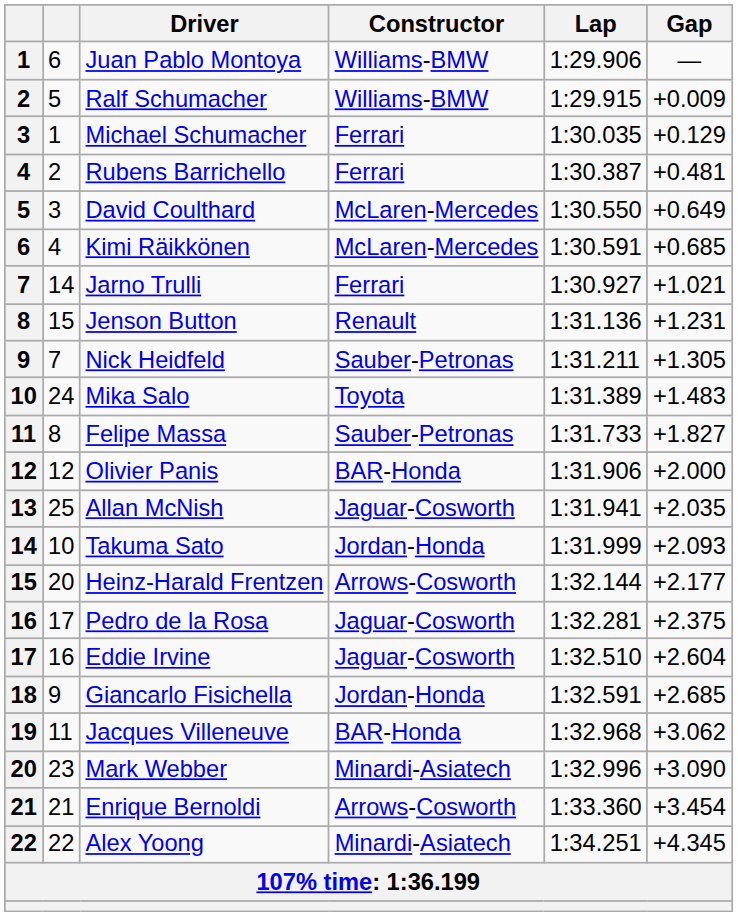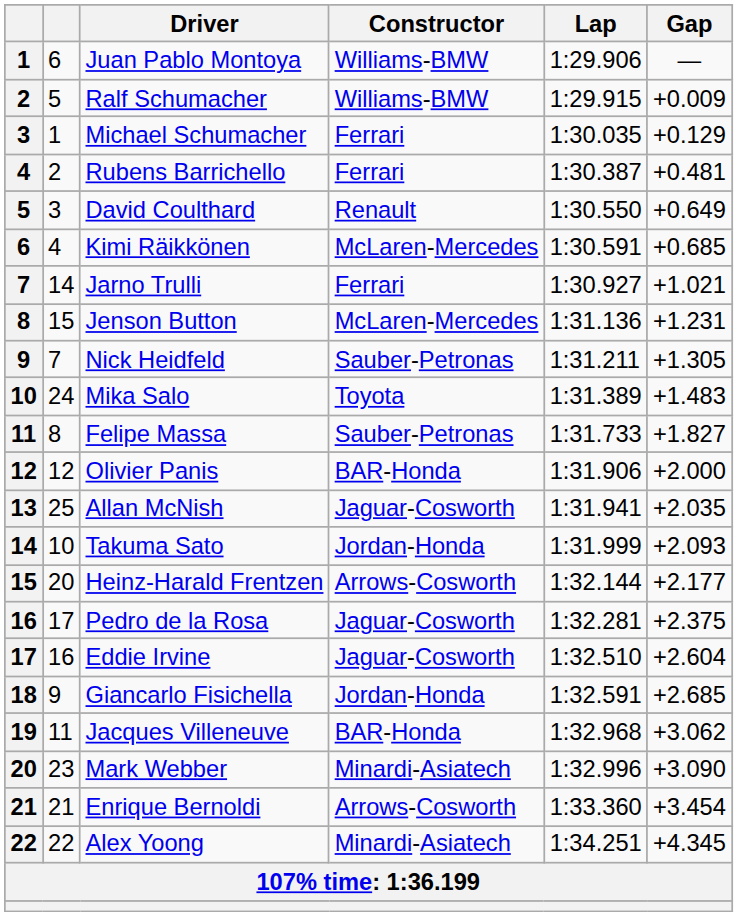 <table class="wikitable sortable" style="font-size:85%;">
 <tr>
 <th></th>
 <th></th>
 <th>Driver</th>
 <th>Constructor</th>
 <th>Lap</th>
 <th>Gap</th>
 </tr>
 <tr>
 <th>1</th>
 <td>6</td>
 <td> <a href='#'>Juan Pablo Montoya</a></td>
 <td><a href='#'>Williams</a>-<a href='#'>BMW</a></td>
 <td>1:29.906</td>
 <td align="center">—</td>
 </tr>
 <tr>
 <th>2</th>
 <td>5</td>
 <td> <a href='#'>Ralf Schumacher</a></td>
 <td><a href='#'>Williams</a>-<a href='#'>BMW</a></td>
 <td>1:29.915</td>
 <td>+0.009</td>
 </tr>
 <tr>
 <th>3</th>
 <td>1</td>
 <td> <a href='#'>Michael Schumacher</a></td>
 <td><a href='#'>Ferrari</a></td>
 <td>1:30.035</td>
 <td>+0.129</td>
 </tr>
 <tr>
 <th>4</th>
 <td>2</td>
 <td> <a href='#'>Rubens Barrichello</a></td>
 <td><a href='#'>Ferrari</a></td>
 <td>1:30.387</td>
 <td>+0.481</td>
 </tr>
 <tr>
 <th>5</th>
 <td>3</td>
 <td> <a href='#'>David Coulthard</a></td>
-<td><a href='#'>McLaren</a>-<a href='#'>Mercedes</a></td>
+<td><a href='#'>Renault</a></td>
 <td>1:30.550</td>
 <td>+0.649</td>
 </tr>
 <tr>
 <th>6</th>
 <td>4</td>
 <td> <a href='#'>Kimi Räikkönen</a></td>
 <td><a href='#'>McLaren</a>-<a href='#'>Mercedes</a></td>
 <td>1:30.591</td>
 <td>+0.685</td>
 </tr>
 <tr>
 <th>7</th>
 <td>14</td>
 <td> <a href='#'>Jarno Trulli</a></td>
 <td><a href='#'>Ferrari</a></td>
 <td>1:30.927</td>
 <td>+1.021</td>
 </tr>
 <tr>
 <th>8</th>
 <td>15</td>
 <td> <a href='#'>Jenson Button</a></td>
-<td><a href='#'>Renault</a></td>
+<td><a href='#'>McLaren</a>-<a href='#'>Mercedes</a></td>
 <td>1:31.136</td>
 <td>+1.231</td>
 </tr>
 <tr>
 <th>9</th>
 <td>7</td>
 <td> <a href='#'>Nick Heidfeld</a></td>
 <td><a href='#'>Sauber</a>-<a href='#'>Petronas</a></td>
 <td>1:31.211</td>
 <td>+1.305</td>
 </tr>
 <tr>
 <th>10</th>
 <td>24</td>
 <td> <a href='#'>Mika Salo</a></td>
 <td><a href='#'>Toyota</a></td>
 <td>1:31.389</td>
 <td>+1.483</td>
 </tr>
 <tr>
 <th>11</th>
 <td>8</td>
 <td> <a href='#'>Felipe Massa</a></td>
 <td><a href='#'>Sauber</a>-<a href='#'>Petronas</a></td>
 <td>1:31.733</td>
 <td>+1.827</td>
 </tr>
 <tr>
 <th>12</th>
 <td>12</td>
 <td> <a href='#'>Olivier Panis</a></td>
 <td><a href='#'>BAR</a>-<a href='#'>Honda</a></td>
 <td>1:31.906</td>
 <td>+2.000</td>
 </tr>
 <tr>
 <th>13</th>
 <td>25</td>
 <td> <a href='#'>Allan McNish</a></td>
 <td><a href='#'>Jaguar</a>-<a href='#'>Cosworth</a></td>
 <td>1:31.941</td>
 <td>+2.035</td>
 </tr>
 <tr>
 <th>14</th>
 <td>10</td>
 <td> <a href='#'>Takuma Sato</a></td>
 <td><a href='#'>Jordan</a>-<a href='#'>Honda</a></td>
 <td>1:31.999</td>
 <td>+2.093</td>
 </tr>
 <tr>
 <th>15</th>
 <td>20</td>
 <td> <a href='#'>Heinz-Harald Frentzen</a></td>
 <td><a href='#'>Arrows</a>-<a href='#'>Cosworth</a></td>
 <td>1:32.144</td>
 <td>+2.177</td>
 </tr>
 <tr>
 <th>16</th>
 <td>17</td>
 <td> <a href='#'>Pedro de la Rosa</a></td>
 <td><a href='#'>Jaguar</a>-<a href='#'>Cosworth</a></td>
 <td>1:32.281</td>
 <td>+2.375</td>
 </tr>
 <tr>
 <th>17</th>
 <td>16</td>
 <td> <a href='#'>Eddie Irvine</a></td>
 <td><a href='#'>Jaguar</a>-<a href='#'>Cosworth</a></td>
 <td>1:32.510</td>
 <td>+2.604</td>
 </tr>
 <tr>
 <th>18</th>
 <td>9</td>
 <td> <a href='#'>Giancarlo Fisichella</a></td>
 <td><a href='#'>Jordan</a>-<a href='#'>Honda</a></td>
 <td>1:32.591</td>
 <td>+2.685</td>
 </tr>
 <tr>
 <th>19</th>
 <td>11</td>
 <td> <a href='#'>Jacques Villeneuve</a></td>
 <td><a href='#'>BAR</a>-<a href='#'>Honda</a></td>
 <td>1:32.968</td>
 <td>+3.062</td>
 </tr>
 <tr>
 <th>20</th>
 <td>23</td>
 <td> <a href='#'>Mark Webber</a></td>
 <td><a href='#'>Minardi</a>-<a href='#'>Asiatech</a></td>
 <td>1:32.996</td>
 <td>+3.090</td>
 </tr>
 <tr>
 <th>21</th>
 <td>21</td>
 <td> <a href='#'>Enrique Bernoldi</a></td>
 <td><a href='#'>Arrows</a>-<a href='#'>Cosworth</a></td>
 <td>1:33.360</td>
 <td>+3.454</td>
 </tr>
 <tr>
 <th>22</th>
 <td>22</td>
 <td> <a href='#'>Alex Yoong</a></td>
 <td><a href='#'>Minardi</a>-<a href='#'>Asiatech</a></td>
 <td>1:34.251</td>
 <td>+4.345</td>
 </tr>
 <tr>
 <th colspan=8><a href='#'>107% time</a>: 1:36.199</th>
 </tr>
 <tr>
 <th colspan="8"></th>
 </tr>
 </table>
